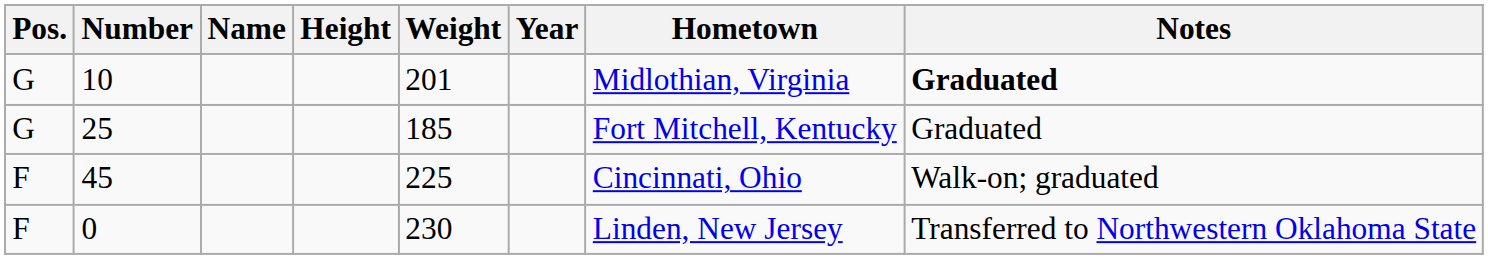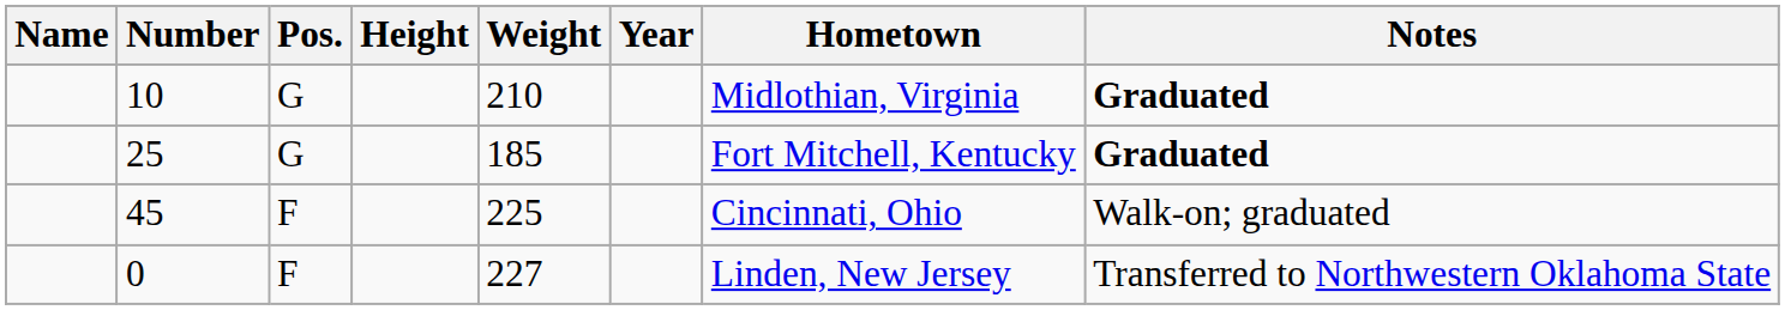 <table class="wikitable sortable" border="1">
 <tr>
+<th>Name</th>
+<th>Number</th>
 <th>Pos.</th>
-<th>Number</th>
-<th>Name</th>
 <th>Height</th>
 <th>Weight</th>
 <th>Year</th>
 <th>Hometown</th>
 <th class="unsortable">Notes</th>
 </tr>
 <tr>
+<td></td>
+<td>10</td>
 <td>G</td>
-<td>10</td>
 <td></td>
-<td></td>
-<td>201</td>
+<td>210</td>
 <td></td>
 <td><a href='#'>Midlothian, Virginia</a></td>
 <td><strong>Graduated</strong></td>
 </tr>
 <tr>
+<td></td>
+<td>25</td>
 <td>G</td>
-<td>25</td>
-<td></td>
 <td></td>
 <td>185</td>
 <td></td>
 <td><a href='#'>Fort Mitchell, Kentucky</a></td>
-<td>Graduated</td>
+<td><strong>Graduated</strong></td>
 </tr>
 <tr>
+<td></td>
+<td>45</td>
 <td>F</td>
-<td>45</td>
-<td></td>
 <td></td>
 <td>225</td>
 <td></td>
 <td><a href='#'>Cincinnati, Ohio</a></td>
 <td>Walk-on; graduated</td>
 </tr>
 <tr>
+<td></td>
+<td>0</td>
 <td>F</td>
-<td>0</td>
 <td></td>
-<td></td>
-<td>230</td>
+<td>227</td>
 <td></td>
 <td><a href='#'>Linden, New Jersey</a></td>
 <td>Transferred to <a href='#'>Northwestern Oklahoma State</a></td>
 </tr>
 </table>
